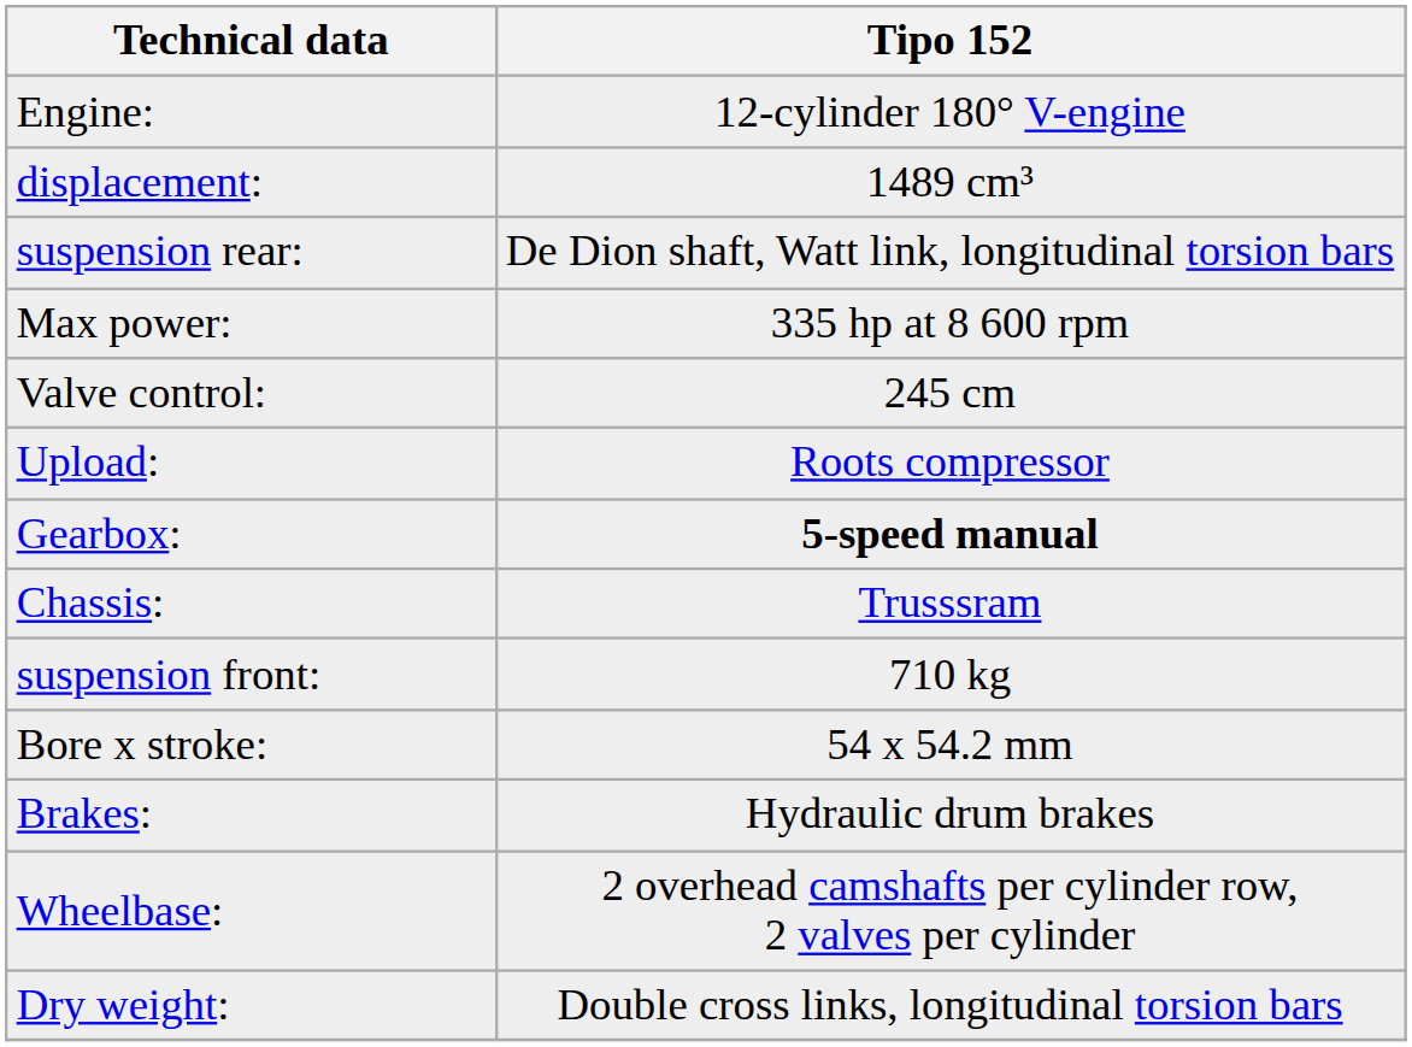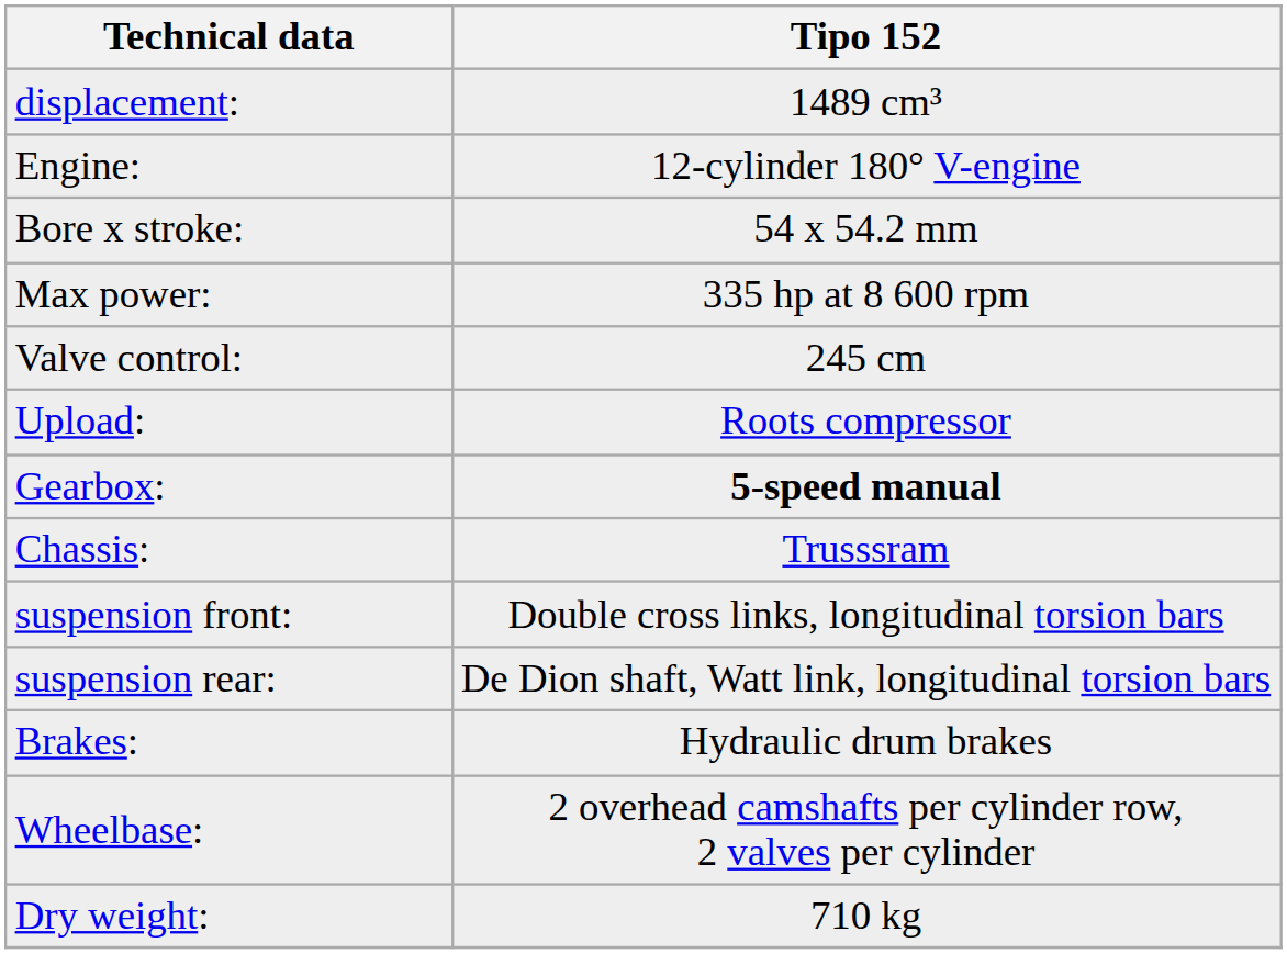 <table class="prettytable">
 <tr ---- bgcolor="#DDDDDD">
 <th width="35%">Technical data</th>
 <th width="65%">Tipo 152</th>
 </tr>
 <tr ---- bgcolor="#EEEEEE">
+<td><a href='#'>displacement</a>: </td>
+<td align="center">1489 cm³</td>
+</tr>
+<tr ---- bgcolor="#EEEEEE">
 <td>Engine: </td>
 <td align="center">12-cylinder 180° <a href='#'>V-engine</a></td>
 </tr>
 <tr ---- bgcolor="#EEEEEE">
-<td><a href='#'>displacement</a>: </td>
-<td align="center">1489 cm³</td>
-</tr>
-<tr ---- bgcolor="#EEEEEE">
-<td><a href='#'>suspension</a>    rear: </td>
-<td align="center">De Dion shaft, Watt link, longitudinal <a href='#'>torsion bars</a></td>
+<td>Bore x stroke: </td>
+<td align="center">54 x 54.2 mm</td>
 </tr>
 <tr ---- bgcolor="#EEEEEE">
 <td>Max power: </td>
 <td align="center">335 hp at 8 600 rpm</td>
 </tr>
 <tr ---- bgcolor="#EEEEEE">
 <td>Valve control: </td>
 <td align="center">245 cm</td>
 </tr>
 <tr ---- bgcolor="#EEEEEE">
 <td><a href='#'>Upload</a>: </td>
 <td align="center"><a href='#'>Roots compressor</a></td>
 </tr>
 <tr ---- bgcolor="#EEEEEE">
 <td><a href='#'>Gearbox</a>: </td>
 <td align="center"><strong>5-speed manual</strong></td>
 </tr>
 <tr ---- bgcolor="#EEEEEE">
 <td><a href='#'>Chassis</a>: </td>
 <td align="center"><a href='#'>Trusssram</a></td>
 </tr>
 <tr ---- bgcolor="#EEEEEE">
 <td><a href='#'>suspension</a>   front: </td>
-<td align="center">710 kg</td>
+<td align="center">Double cross links, longitudinal <a href='#'>torsion bars</a></td>
 </tr>
 <tr ---- bgcolor="#EEEEEE">
-<td>Bore x stroke: </td>
-<td align="center">54 x 54.2 mm</td>
+<td><a href='#'>suspension</a>    rear: </td>
+<td align="center">De Dion shaft, Watt link, longitudinal <a href='#'>torsion bars</a></td>
 </tr>
 <tr ---- bgcolor="#EEEEEE">
 <td><a href='#'>Brakes</a>: </td>
 <td align="center">Hydraulic drum brakes</td>
 </tr>
 <tr ---- bgcolor="#EEEEEE">
 <td><a href='#'>Wheelbase</a>: </td>
 <td align="center">2 overhead <a href='#'>camshafts</a> per cylinder row,<br>2 <a href='#'>valves</a> per cylinder</td>
 </tr>
 <tr ---- bgcolor="#EEEEEE">
 <td><a href='#'>Dry weight</a>: </td>
-<td align="center">Double cross links, longitudinal <a href='#'>torsion bars</a></td>
+<td align="center">710 kg</td>
 </tr>
 <tr ---- bgcolor="#EEEEEE">
 </tr>
 </table>
